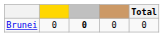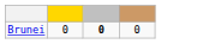 <table class="wikitable">
 <tr>
 <th></th>
 <th style="background-color:gold">        </th>
 <th style="background-color:silver">      </th>
 <th style="background-color:#CC9966">      </th>
-<th>Total</th>
 </tr>
 <tr align="center">
 <td> <a href='#'>Brunei</a></td>
 <td>0</td>
 <td><strong>0</strong></td>
 <td>0</td>
-<td>0</td>
 </tr>
 </table>
